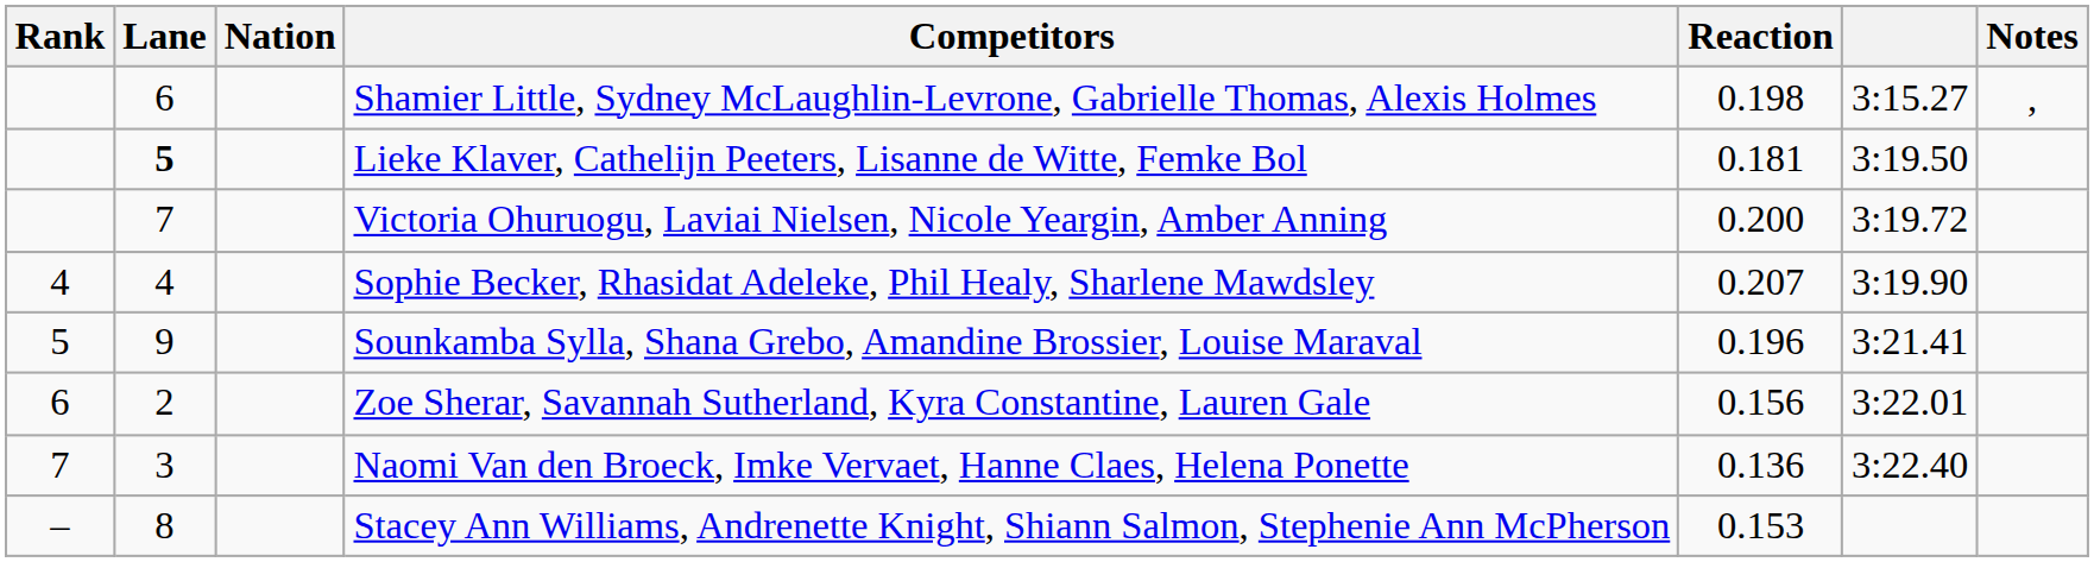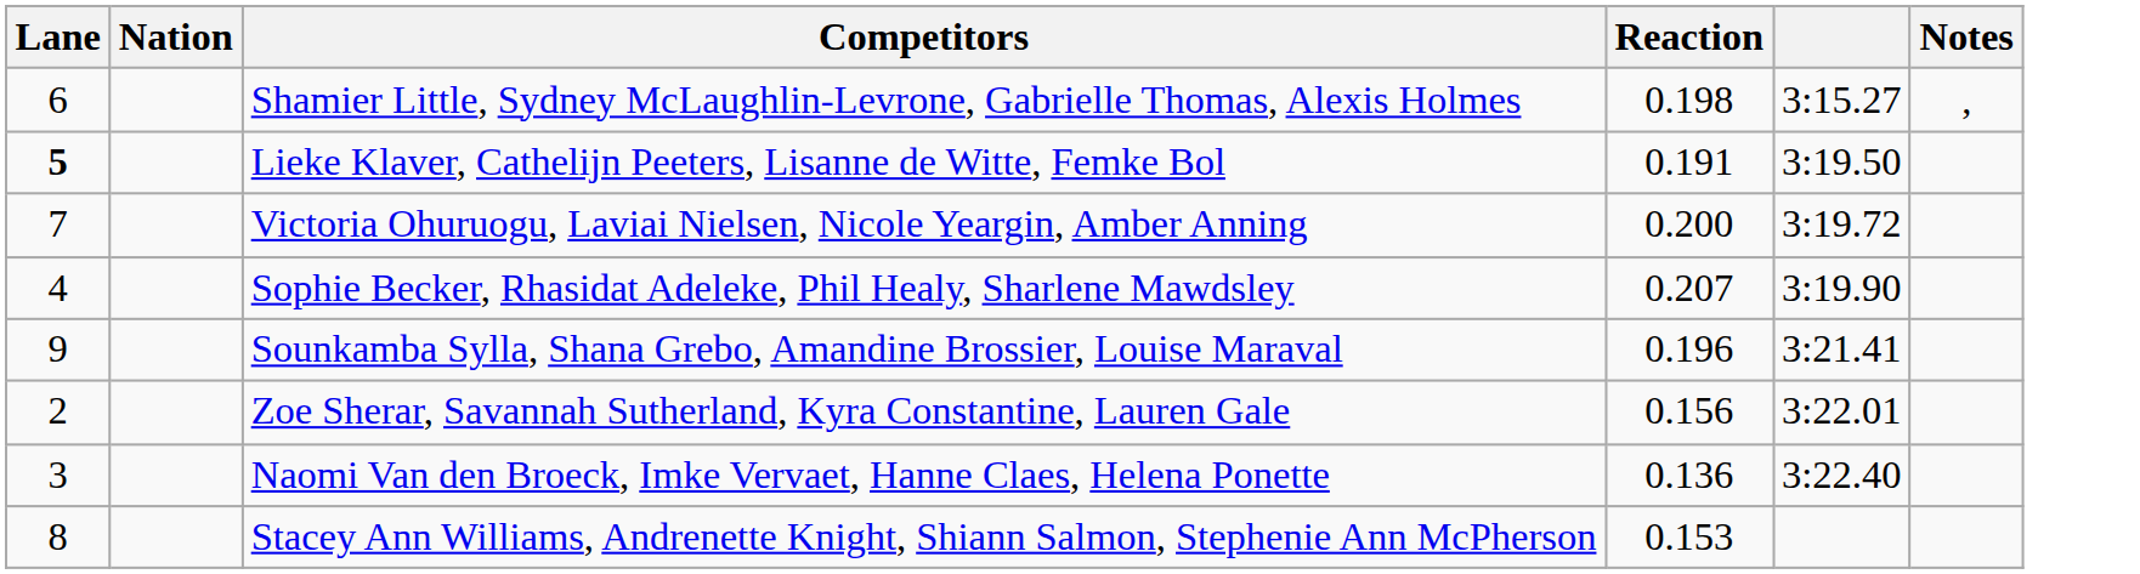 <table class="wikitable sortable" style="text-align:center">
 <tr>
-<th scope="col">Rank</th>
 <th scope="col">Lane</th>
 <th scope="col">Nation</th>
 <th scope="col">Competitors</th>
 <th scope="col">Reaction</th>
 <th scope="col"></th>
 <th scope="col">Notes</th>
 </tr>
 <tr>
-<td></td>
 <td>6</td>
 <td align=left></td>
 <td align=left><a href='#'>Shamier Little</a>, <a href='#'>Sydney McLaughlin-Levrone</a>, <a href='#'>Gabrielle Thomas</a>, <a href='#'>Alexis Holmes</a></td>
 <td>0.198</td>
 <td>3:15.27</td>
 <td>, </td>
 </tr>
 <tr>
-<td></td>
 <td><strong>5</strong></td>
 <td align=left></td>
 <td align=left><a href='#'>Lieke Klaver</a>, <a href='#'>Cathelijn Peeters</a>, <a href='#'>Lisanne de Witte</a>, <a href='#'>Femke Bol</a></td>
-<td>0.181</td>
+<td>0.191</td>
 <td>3:19.50</td>
 <td></td>
 </tr>
 <tr>
-<td></td>
 <td>7</td>
 <td align=left></td>
 <td align=left><a href='#'>Victoria Ohuruogu</a>, <a href='#'>Laviai Nielsen</a>, <a href='#'>Nicole Yeargin</a>, <a href='#'>Amber Anning</a></td>
 <td>0.200</td>
 <td>3:19.72</td>
 <td></td>
 </tr>
 <tr>
 <td>4</td>
-<td>4</td>
 <td align=left></td>
 <td align=left><a href='#'>Sophie Becker</a>, <a href='#'>Rhasidat Adeleke</a>, <a href='#'>Phil Healy</a>, <a href='#'>Sharlene Mawdsley</a></td>
 <td>0.207</td>
 <td>3:19.90</td>
 <td></td>
 </tr>
 <tr>
-<td>5</td>
 <td>9</td>
 <td align=left></td>
 <td align=left><a href='#'>Sounkamba Sylla</a>, <a href='#'>Shana Grebo</a>, <a href='#'>Amandine Brossier</a>, <a href='#'>Louise Maraval</a></td>
 <td>0.196</td>
 <td>3:21.41</td>
 <td></td>
 </tr>
 <tr>
-<td>6</td>
 <td>2</td>
 <td align=left></td>
 <td align=left><a href='#'>Zoe Sherar</a>, <a href='#'>Savannah Sutherland</a>, <a href='#'>Kyra Constantine</a>, <a href='#'>Lauren Gale</a></td>
 <td>0.156</td>
 <td>3:22.01</td>
 <td></td>
 </tr>
 <tr>
-<td>7</td>
 <td>3</td>
 <td align=left></td>
 <td align=left><a href='#'>Naomi Van den Broeck</a>, <a href='#'>Imke Vervaet</a>, <a href='#'>Hanne Claes</a>, <a href='#'>Helena Ponette</a></td>
 <td>0.136</td>
 <td>3:22.40</td>
 <td></td>
 </tr>
 <tr>
-<td>–</td>
 <td>8</td>
 <td align=left></td>
 <td align=left><a href='#'>Stacey Ann Williams</a>, <a href='#'>Andrenette Knight</a>, <a href='#'>Shiann Salmon</a>, <a href='#'>Stephenie Ann McPherson</a></td>
 <td>0.153</td>
 <td></td>
 <td></td>
 </tr>
 </table>
